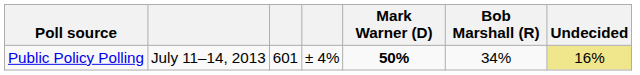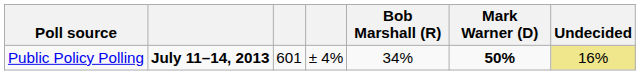 <table class="wikitable" style="text-align:center">
 <tr valign= bottom>
 <th>Poll source</th>
 <th></th>
 <th></th>
 <th></th>
+<th style="width:100px;">Bob<br>Marshall (R)</th>
 <th style="width:100px;">Mark<br>Warner (D)</th>
-<th style="width:100px;">Bob<br>Marshall (R)</th>
 <th>Undecided</th>
 </tr>
 <tr>
 <td align=left><a href='#'>Public Policy Polling</a></td>
-<td>July 11–14, 2013</td>
+<td><strong>July 11–14, 2013</strong></td>
 <td>601</td>
 <td>± 4%</td>
+<td>34%</td>
 <td><strong>50%</strong></td>
-<td>34%</td>
 <td style="background: khaki;">16%</td>
 </tr>
 </table>
